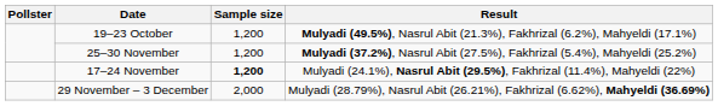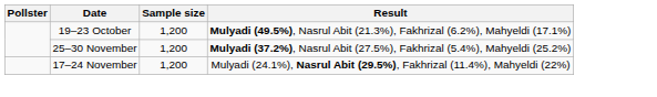 <table class="wikitable sortable" style="text-align: center; ;">
 <tr>
 <th>Pollster</th>
 <th>Date</th>
 <th>Sample size</th>
 <th>Result</th>
 </tr>
 <tr>
 <td rowspan="2"></td>
 <td>19–23 October</td>
 <td>1,200</td>
 <td><strong>Mulyadi (49.5%)</strong>, Nasrul Abit (21.3%), Fakhrizal (6.2%), Mahyeldi (17.1%)</td>
 </tr>
 <tr>
 <td>25–30 November</td>
 <td>1,200</td>
 <td><strong>Mulyadi (37.2%)</strong>, Nasrul Abit (27.5%), Fakhrizal (5.4%), Mahyeldi (25.2%)</td>
 </tr>
 <tr>
 <td> </td>
 <td>17–24 November</td>
-<td><strong>1,200</strong></td>
+<td>1,200</td>
 <td>Mulyadi (24.1%), <strong>Nasrul Abit (29.5%)</strong>, Fakhrizal (11.4%), Mahyeldi (22%)</td>
 </tr>
-<tr>
-<td></td>
-<td>29 November – 3 December</td>
-<td>2,000</td>
-<td>Mulyadi (28.79%), Nasrul Abit (26.21%), Fakhrizal (6.62%), <strong>Mahyeldi (36.69%)</strong></td>
-</tr>
 </table>
